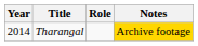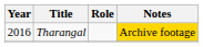 <table class="wikitable sortable">
 <tr>
 <th>Year</th>
 <th>Title</th>
 <th>Role</th>
 <th class="unsortable">Notes</th>
 </tr>
 <tr>
-<td>2014</td>
+<td>2016</td>
 <td><em>Tharangal</em></td>
 <td></td>
 <td style="background: gold;">Archive footage</td>
 </tr>
 <tr>
 </tr>
 </table>
